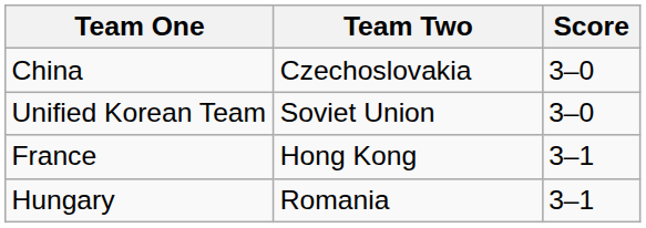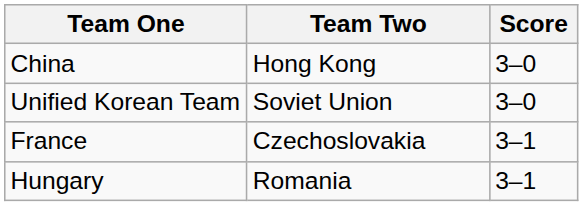 <table class="wikitable">
 <tr>
 <th width=150>Team One</th>
 <th width=150>Team Two</th>
 <th width=50>Score</th>
 </tr>
 <tr>
 <td>China</td>
-<td>Czechoslovakia</td>
+<td>Hong Kong</td>
 <td>3–0</td>
 </tr>
 <tr>
 <td>Unified Korean Team</td>
 <td>Soviet Union</td>
 <td>3–0</td>
 </tr>
 <tr>
 <td>France</td>
-<td>Hong Kong</td>
+<td>Czechoslovakia</td>
 <td>3–1</td>
 </tr>
 <tr>
 <td>Hungary</td>
 <td>Romania</td>
 <td>3–1</td>
 </tr>
 </table>
